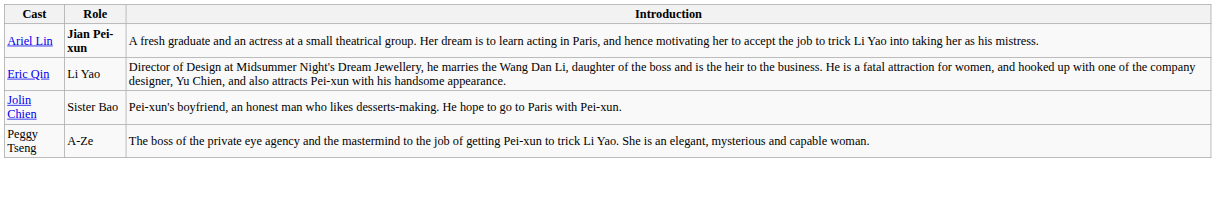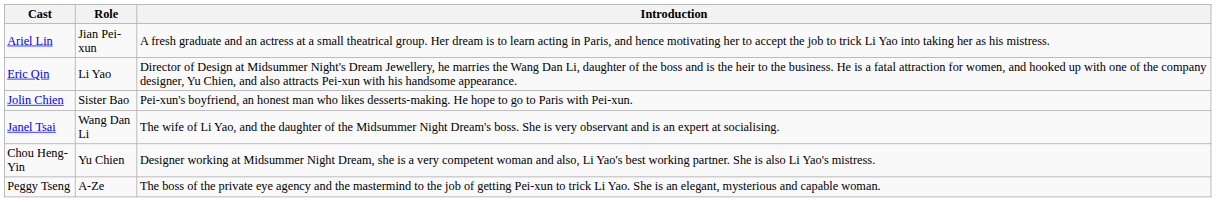 <table class="wikitable">
 <tr>
 <th>Cast</th>
 <th>Role</th>
 <th>Introduction</th>
 </tr>
 <tr>
 <td><a href='#'>Ariel Lin</a></td>
-<td><strong>Jian Pei-xun</strong></td>
+<td>Jian Pei-xun</td>
 <td>A fresh graduate and an actress at a small theatrical group. Her dream is to learn acting in Paris, and hence motivating her to accept the job to trick Li Yao into taking her as his mistress.</td>
 </tr>
 <tr>
 <td><a href='#'>Eric Qin</a></td>
 <td>Li Yao</td>
 <td>Director of Design at Midsummer Night's Dream Jewellery, he marries the Wang Dan Li, daughter of the boss and is the heir to the business. He is a fatal attraction for women, and hooked up with one of the company designer, Yu Chien, and also attracts Pei-xun with his handsome appearance.</td>
 </tr>
 <tr>
 <td><a href='#'>Jolin Chien</a></td>
 <td>Sister Bao</td>
 <td>Pei-xun's boyfriend, an honest man who likes desserts-making. He hope to go to Paris with Pei-xun.</td>
 </tr>
 <tr>
+<td><a href='#'>Janel Tsai</a></td>
+<td>Wang Dan Li</td>
+<td>The wife of Li Yao, and the daughter of the Midsummer Night Dream's boss. She is very observant and is an expert at socialising.</td>
+</tr>
+<tr>
+<td>Chou Heng-Yin</td>
+<td>Yu Chien</td>
+<td>Designer working at Midsummer Night Dream, she is a very competent woman and also, Li Yao's best working partner. She is also Li Yao's mistress.</td>
+</tr>
+<tr>
 <td>Peggy Tseng</td>
 <td>A-Ze</td>
 <td>The boss of the private eye agency and the mastermind to the job of getting Pei-xun to trick Li Yao. She is an elegant, mysterious and capable woman.</td>
 </tr>
 </table>
